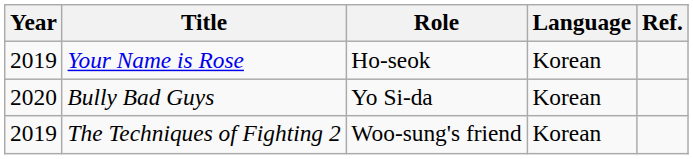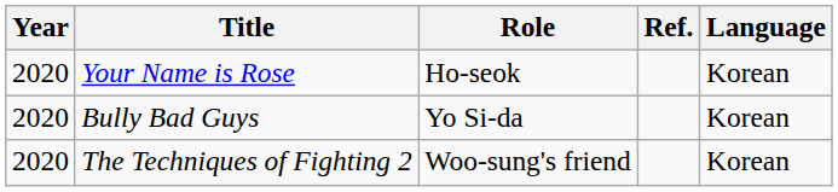 <table class="wikitable">
 <tr>
 <th>Year</th>
 <th>Title</th>
 <th>Role</th>
+<th>Ref.</th>
 <th>Language</th>
-<th>Ref.</th>
 </tr>
 <tr>
-<td>2019</td>
+<td>2020</td>
 <td><em><a href='#'>Your Name is Rose</a></em></td>
 <td>Ho-seok</td>
+<td></td>
 <td>Korean</td>
-<td></td>
 </tr>
 <tr>
 <td>2020</td>
 <td><em>Bully Bad Guys</em></td>
 <td>Yo Si-da</td>
+<td></td>
 <td>Korean</td>
-<td></td>
 </tr>
 <tr>
-<td>2019</td>
+<td>2020</td>
 <td><em>The Techniques of Fighting 2</em></td>
 <td>Woo-sung's friend</td>
+<td></td>
 <td>Korean</td>
-<td></td>
 </tr>
 </table>
